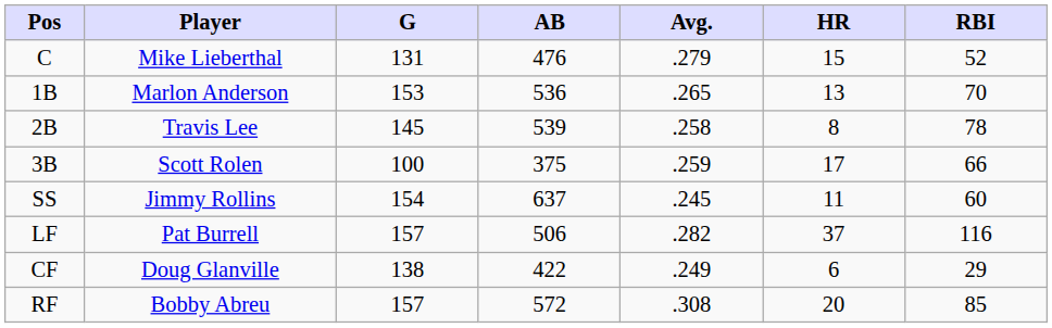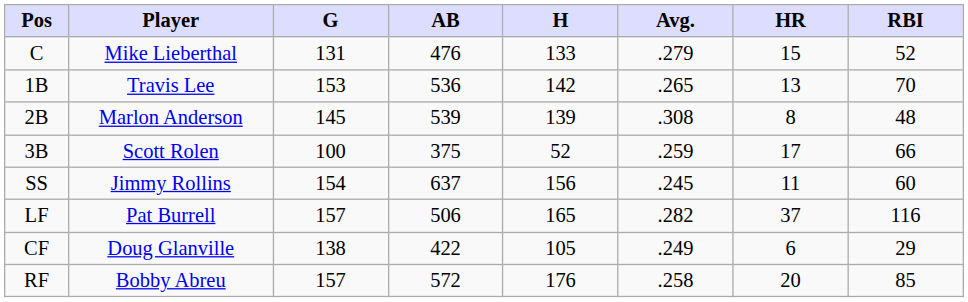 <table class="wikitable sortable">
 <tr>
 <th style="background:#ddf; width:5%;">Pos</th>
 <th style="background:#ddf; width:16%;">Player</th>
 <th style="background:#ddf; width:9%;">G</th>
 <th style="background:#ddf; width:9%;">AB</th>
+<th style="background:#ddf; width:9%;">H</th>
 <th style="background:#ddf; width:9%;">Avg.</th>
 <th style="background:#ddf; width:9%;">HR</th>
 <th style="background:#ddf; width:9%;">RBI</th>
 </tr>
 <tr style="text-align:center;">
 <td>C</td>
 <td><a href='#'>Mike Lieberthal</a></td>
 <td>131</td>
 <td>476</td>
+<td>133</td>
 <td>.279</td>
 <td>15</td>
 <td>52</td>
 </tr>
 <tr style="text-align:center;">
 <td>1B</td>
-<td><a href='#'>Marlon Anderson</a></td>
+<td><a href='#'>Travis Lee</a></td>
 <td>153</td>
 <td>536</td>
+<td>142</td>
 <td>.265</td>
 <td>13</td>
 <td>70</td>
 </tr>
 <tr style="text-align:center;">
 <td>2B</td>
-<td><a href='#'>Travis Lee</a></td>
+<td><a href='#'>Marlon Anderson</a></td>
 <td>145</td>
 <td>539</td>
-<td>.258</td>
+<td>139</td>
+<td>.308</td>
 <td>8</td>
-<td>78</td>
+<td>48</td>
 </tr>
 <tr style="text-align:center;">
 <td>3B</td>
 <td><a href='#'>Scott Rolen</a></td>
 <td>100</td>
 <td>375</td>
+<td>52</td>
 <td>.259</td>
 <td>17</td>
 <td>66</td>
 </tr>
 <tr style="text-align:center;">
 <td>SS</td>
 <td><a href='#'>Jimmy Rollins</a></td>
 <td>154</td>
 <td>637</td>
+<td>156</td>
 <td>.245</td>
 <td>11</td>
 <td>60</td>
 </tr>
 <tr style="text-align:center;">
 <td>LF</td>
 <td><a href='#'>Pat Burrell</a></td>
 <td>157</td>
 <td>506</td>
+<td>165</td>
 <td>.282</td>
 <td>37</td>
 <td>116</td>
 </tr>
 <tr style="text-align:center;">
 <td>CF</td>
 <td><a href='#'>Doug Glanville</a></td>
 <td>138</td>
 <td>422</td>
+<td>105</td>
 <td>.249</td>
 <td>6</td>
 <td>29</td>
 </tr>
 <tr style="text-align:center;">
 <td>RF</td>
 <td><a href='#'>Bobby Abreu</a></td>
 <td>157</td>
 <td>572</td>
-<td>.308</td>
+<td>176</td>
+<td>.258</td>
 <td>20</td>
 <td>85</td>
 </tr>
 </table>
